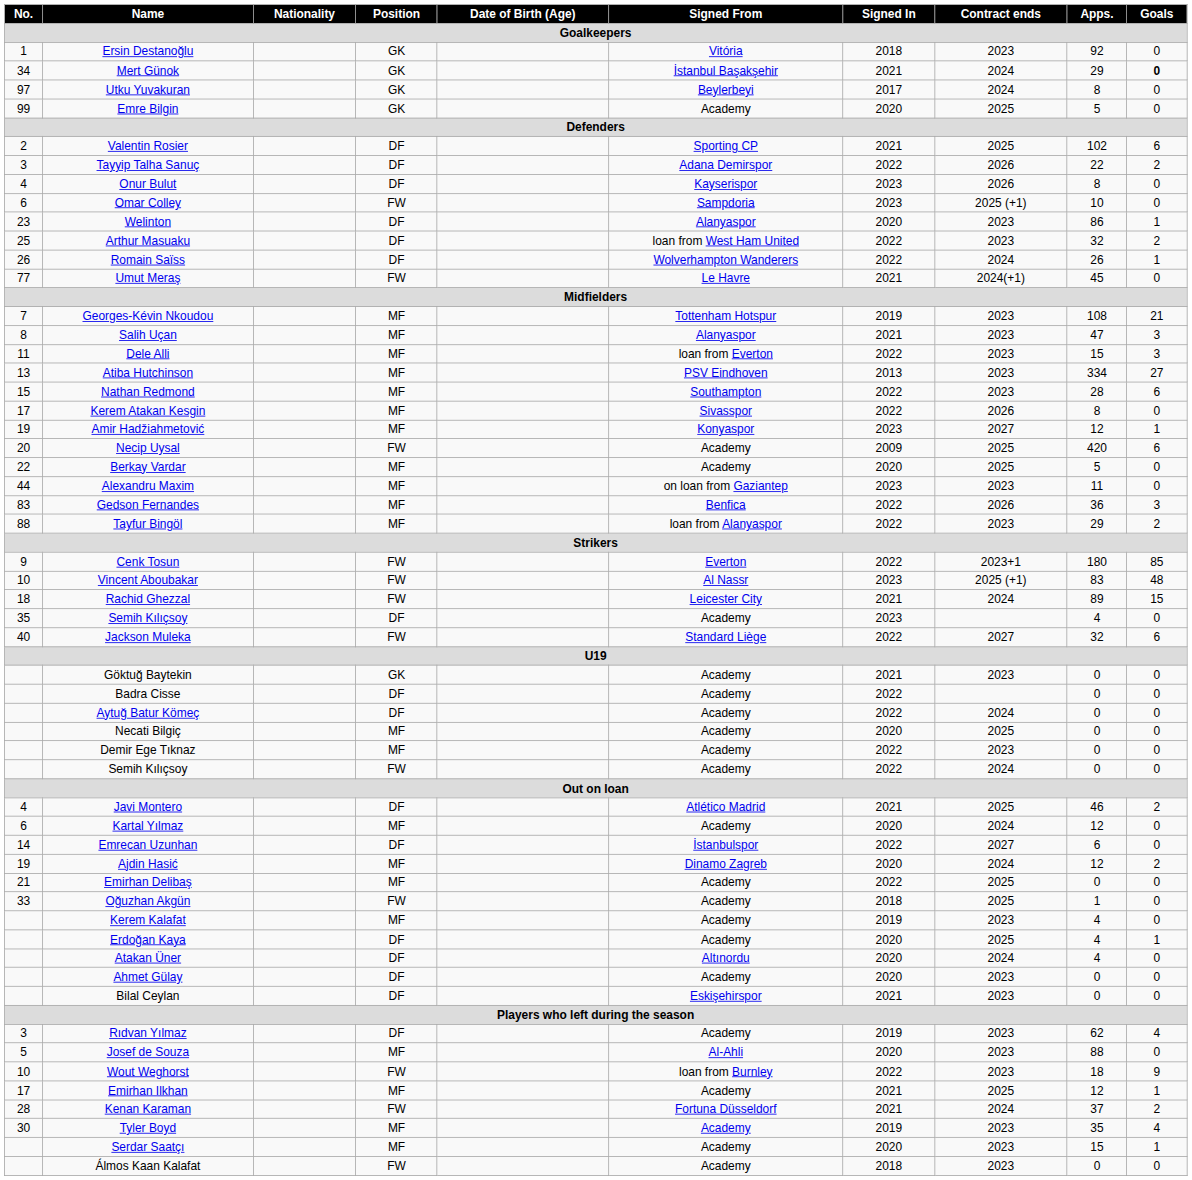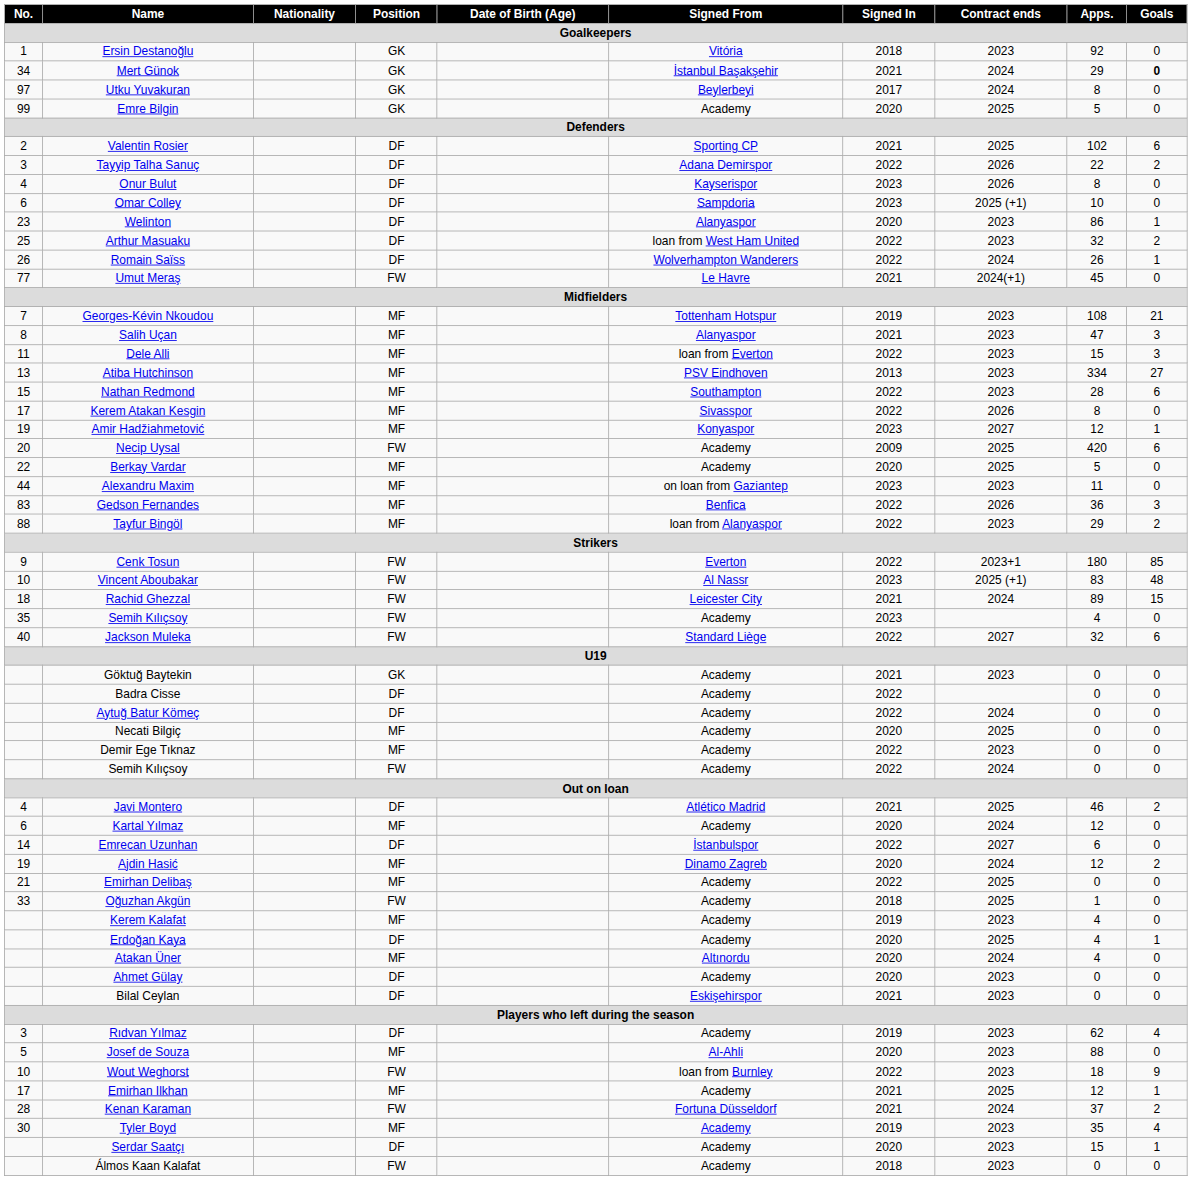 <table class="wikitable" style="text-align:center; font-size:90%; width:90%;">
 <tr>
 <th style="background:#000000; color:white; text-align:center;">No.</th>
 <th style="background:#000000; color:white; text-align:center;">Name</th>
 <th style="background:#000000; color:white; text-align:center;">Nationality</th>
 <th style="background:#000000; color:white; text-align:center;">Position</th>
 <th style="background:#000000; color:white; text-align:center;">Date of Birth (Age)</th>
 <th style="background:#000000; color:white; text-align:center;">Signed From</th>
 <th style="background:#000000; color:white; text-align:center;">Signed In</th>
 <th style="background:#000000; color:white; text-align:center;">Contract ends</th>
 <th style="background:#000000; color:white; text-align:center;">Apps.</th>
 <th style="background:#000000; color:white; text-align:center;">Goals</th>
 </tr>
 <tr>
 <th colspan="10" style="background:#dcdcdc; text-align:center">Goalkeepers</th>
 </tr>
 <tr>
 <td>1</td>
 <td><a href='#'>Ersin Destanoğlu</a></td>
 <td></td>
 <td>GK</td>
 <td></td>
 <td><a href='#'>Vitória</a></td>
 <td>2018</td>
 <td>2023</td>
 <td>92</td>
 <td>0</td>
 </tr>
 <tr>
 <td>34</td>
 <td><a href='#'>Mert Günok</a></td>
 <td></td>
 <td>GK</td>
 <td></td>
 <td><a href='#'>İstanbul Başakşehir</a></td>
 <td>2021</td>
 <td>2024</td>
 <td>29</td>
 <td><strong>0</strong></td>
 </tr>
 <tr>
 <td>97</td>
 <td><a href='#'>Utku Yuvakuran</a></td>
 <td></td>
 <td>GK</td>
 <td></td>
 <td><a href='#'>Beylerbeyi</a></td>
 <td>2017</td>
 <td>2024</td>
 <td>8</td>
 <td>0</td>
 </tr>
 <tr>
 <td>99</td>
 <td><a href='#'>Emre Bilgin</a></td>
 <td></td>
 <td>GK</td>
 <td></td>
 <td>Academy</td>
 <td>2020</td>
 <td>2025</td>
 <td>5</td>
 <td>0</td>
 </tr>
 <tr>
 <th colspan="10" style="background:#dcdcdc; text-align:center">Defenders</th>
 </tr>
 <tr>
 <td>2</td>
 <td><a href='#'>Valentin Rosier</a></td>
 <td></td>
 <td>DF</td>
 <td></td>
 <td><a href='#'>Sporting CP</a></td>
 <td>2021</td>
 <td>2025</td>
 <td>102</td>
 <td>6</td>
 </tr>
 <tr>
 <td>3</td>
 <td><a href='#'>Tayyip Talha Sanuç</a></td>
 <td></td>
 <td>DF</td>
 <td></td>
 <td><a href='#'>Adana Demirspor</a></td>
 <td>2022</td>
 <td>2026</td>
 <td>22</td>
 <td>2</td>
 </tr>
 <tr>
 <td>4</td>
 <td><a href='#'>Onur Bulut</a></td>
 <td></td>
 <td>DF</td>
 <td></td>
 <td><a href='#'>Kayserispor</a></td>
 <td>2023</td>
 <td>2026</td>
 <td>8</td>
 <td>0</td>
 </tr>
 <tr>
 <td>6</td>
 <td><a href='#'>Omar Colley</a></td>
 <td></td>
-<td>FW</td>
+<td>DF</td>
 <td></td>
 <td><a href='#'>Sampdoria</a></td>
 <td>2023</td>
 <td>2025 (+1)</td>
 <td>10</td>
 <td>0</td>
 </tr>
 <tr>
 <td>23</td>
 <td><a href='#'>Welinton</a></td>
 <td></td>
 <td>DF</td>
 <td></td>
 <td><a href='#'>Alanyaspor</a></td>
 <td>2020</td>
 <td>2023</td>
 <td>86</td>
 <td>1</td>
 </tr>
 <tr>
 <td>25</td>
 <td><a href='#'>Arthur Masuaku</a></td>
 <td></td>
 <td>DF</td>
 <td></td>
 <td>loan from <a href='#'>West Ham United</a></td>
 <td>2022</td>
 <td>2023</td>
 <td>32</td>
 <td>2</td>
 </tr>
 <tr>
 <td>26</td>
 <td><a href='#'>Romain Saïss</a></td>
 <td></td>
 <td>DF</td>
 <td></td>
 <td><a href='#'>Wolverhampton Wanderers</a></td>
 <td>2022</td>
 <td>2024</td>
 <td>26</td>
 <td>1</td>
 </tr>
 <tr>
 <td>77</td>
 <td><a href='#'>Umut Meraş</a></td>
 <td></td>
 <td>FW</td>
 <td></td>
 <td><a href='#'>Le Havre</a></td>
 <td>2021</td>
 <td>2024(+1)</td>
 <td>45</td>
 <td>0</td>
 </tr>
 <tr>
 <th colspan="10" style="background:#dcdcdc; text-align:center">Midfielders</th>
 </tr>
 <tr>
 <td>7</td>
 <td><a href='#'>Georges-Kévin Nkoudou</a></td>
 <td></td>
 <td>MF</td>
 <td></td>
 <td><a href='#'>Tottenham Hotspur</a></td>
 <td>2019</td>
 <td>2023</td>
 <td>108</td>
 <td>21</td>
 </tr>
 <tr>
 <td>8</td>
 <td><a href='#'>Salih Uçan</a></td>
 <td></td>
 <td>MF</td>
 <td></td>
 <td><a href='#'>Alanyaspor</a></td>
 <td>2021</td>
 <td>2023</td>
 <td>47</td>
 <td>3</td>
 </tr>
 <tr>
 <td>11</td>
 <td><a href='#'>Dele Alli</a></td>
 <td></td>
 <td>MF</td>
 <td></td>
 <td>loan from <a href='#'>Everton</a></td>
 <td>2022</td>
 <td>2023</td>
 <td>15</td>
 <td>3</td>
 </tr>
 <tr>
 <td>13</td>
 <td><a href='#'>Atiba Hutchinson</a></td>
 <td></td>
 <td>MF</td>
 <td></td>
 <td><a href='#'>PSV Eindhoven</a></td>
 <td>2013</td>
 <td>2023</td>
 <td>334</td>
 <td>27</td>
 </tr>
 <tr>
 <td>15</td>
 <td><a href='#'>Nathan Redmond</a></td>
 <td></td>
 <td>MF</td>
 <td></td>
 <td><a href='#'>Southampton</a></td>
 <td>2022</td>
 <td>2023</td>
 <td>28</td>
 <td>6</td>
 </tr>
 <tr>
 <td>17</td>
 <td><a href='#'>Kerem Atakan Kesgin</a></td>
 <td></td>
 <td>MF</td>
 <td></td>
 <td><a href='#'>Sivasspor</a></td>
 <td>2022</td>
 <td>2026</td>
 <td>8</td>
 <td>0</td>
 </tr>
 <tr>
 <td>19</td>
 <td><a href='#'>Amir Hadžiahmetović</a></td>
 <td></td>
 <td>MF</td>
 <td></td>
 <td><a href='#'>Konyaspor</a></td>
 <td>2023</td>
 <td>2027</td>
 <td>12</td>
 <td>1</td>
 </tr>
 <tr>
 <td>20</td>
 <td><a href='#'>Necip Uysal</a></td>
 <td></td>
 <td>FW</td>
 <td></td>
 <td>Academy</td>
 <td>2009</td>
 <td>2025</td>
 <td>420</td>
 <td>6</td>
 </tr>
 <tr>
 <td>22</td>
 <td><a href='#'>Berkay Vardar</a></td>
 <td></td>
 <td>MF</td>
 <td></td>
 <td>Academy</td>
 <td>2020</td>
 <td>2025</td>
 <td>5</td>
 <td>0</td>
 </tr>
 <tr>
 <td>44</td>
 <td><a href='#'>Alexandru Maxim</a></td>
 <td></td>
 <td>MF</td>
 <td></td>
 <td>on loan from <a href='#'>Gaziantep</a></td>
 <td>2023</td>
 <td>2023</td>
 <td>11</td>
 <td>0</td>
 </tr>
 <tr>
 <td>83</td>
 <td><a href='#'>Gedson Fernandes</a></td>
 <td></td>
 <td>MF</td>
 <td></td>
 <td><a href='#'>Benfica</a></td>
 <td>2022</td>
 <td>2026</td>
 <td>36</td>
 <td>3</td>
 </tr>
 <tr>
 <td>88</td>
 <td><a href='#'>Tayfur Bingöl</a></td>
 <td></td>
 <td>MF</td>
 <td></td>
 <td>loan from <a href='#'>Alanyaspor</a></td>
 <td>2022</td>
 <td>2023</td>
 <td>29</td>
 <td>2</td>
 </tr>
 <tr>
 <th colspan="10" style="background:#dcdcdc; text-align:center">Strikers</th>
 </tr>
 <tr>
 <td>9</td>
 <td><a href='#'>Cenk Tosun</a></td>
 <td></td>
 <td>FW</td>
 <td></td>
 <td><a href='#'>Everton</a></td>
 <td>2022</td>
 <td>2023+1</td>
 <td>180</td>
 <td>85</td>
 </tr>
 <tr>
 <td>10</td>
 <td><a href='#'>Vincent Aboubakar</a></td>
 <td></td>
 <td>FW</td>
 <td></td>
 <td><a href='#'>Al Nassr</a></td>
 <td>2023</td>
 <td>2025 (+1)</td>
 <td>83</td>
 <td>48</td>
 </tr>
 <tr>
 <td>18</td>
 <td><a href='#'>Rachid Ghezzal</a></td>
 <td></td>
 <td>FW</td>
 <td></td>
 <td><a href='#'>Leicester City</a></td>
 <td>2021</td>
 <td>2024</td>
 <td>89</td>
 <td>15</td>
 </tr>
 <tr>
 <td>35</td>
 <td><a href='#'>Semih Kılıçsoy</a></td>
 <td></td>
-<td>DF</td>
+<td>FW</td>
 <td></td>
 <td>Academy</td>
 <td>2023</td>
 <td></td>
 <td>4</td>
 <td>0</td>
 </tr>
 <tr>
 <td>40</td>
 <td><a href='#'>Jackson Muleka</a></td>
 <td></td>
 <td>FW</td>
 <td></td>
 <td><a href='#'>Standard Liège</a></td>
 <td>2022</td>
 <td>2027</td>
 <td>32</td>
 <td>6</td>
 </tr>
 <tr>
 <th colspan="10" style="background:#dcdcdc; text-align:center">U19</th>
 </tr>
 <tr>
 <td></td>
 <td>Göktuğ Baytekin</td>
 <td></td>
 <td>GK</td>
 <td></td>
 <td>Academy</td>
 <td>2021</td>
 <td>2023</td>
 <td>0</td>
 <td>0</td>
 </tr>
 <tr>
 <td></td>
 <td>Badra Cisse</td>
 <td></td>
 <td>DF</td>
 <td></td>
 <td>Academy</td>
 <td>2022</td>
 <td></td>
 <td>0</td>
 <td>0</td>
 </tr>
 <tr>
 <td></td>
 <td><a href='#'>Aytuğ Batur Kömeç</a></td>
 <td></td>
 <td>DF</td>
 <td></td>
 <td>Academy</td>
 <td>2022</td>
 <td>2024</td>
 <td>0</td>
 <td>0</td>
 </tr>
 <tr>
 <td></td>
 <td>Necati Bilgiç</td>
 <td></td>
 <td>MF</td>
 <td></td>
 <td>Academy</td>
 <td>2020</td>
 <td>2025</td>
 <td>0</td>
 <td>0</td>
 </tr>
 <tr>
 <td></td>
 <td>Demir Ege Tıknaz</td>
 <td></td>
 <td>MF</td>
 <td></td>
 <td>Academy</td>
 <td>2022</td>
 <td>2023</td>
 <td>0</td>
 <td>0</td>
 </tr>
 <tr>
 <td></td>
 <td>Semih Kılıçsoy</td>
 <td></td>
 <td>FW</td>
 <td></td>
 <td>Academy</td>
 <td>2022</td>
 <td>2024</td>
 <td>0</td>
 <td>0</td>
 </tr>
 <tr>
 <th colspan="10" style="background:#dcdcdc; text-align:center">Out on loan</th>
 </tr>
 <tr>
 <td>4</td>
 <td><a href='#'>Javi Montero</a></td>
 <td></td>
 <td>DF</td>
 <td></td>
 <td><a href='#'>Atlético Madrid</a></td>
 <td>2021</td>
 <td>2025</td>
 <td>46</td>
 <td>2</td>
 </tr>
 <tr>
 <td>6</td>
 <td><a href='#'>Kartal Yılmaz</a></td>
 <td></td>
 <td>MF</td>
 <td></td>
 <td>Academy</td>
 <td>2020</td>
 <td>2024</td>
 <td>12</td>
 <td>0</td>
 </tr>
 <tr>
 <td>14</td>
 <td><a href='#'>Emrecan Uzunhan</a></td>
 <td></td>
 <td>DF</td>
 <td></td>
 <td><a href='#'>İstanbulspor</a></td>
 <td>2022</td>
 <td>2027</td>
 <td>6</td>
 <td>0</td>
 </tr>
 <tr>
 <td>19</td>
 <td><a href='#'>Ajdin Hasić</a></td>
 <td></td>
 <td>MF</td>
 <td></td>
 <td><a href='#'>Dinamo Zagreb</a></td>
 <td>2020</td>
 <td>2024</td>
 <td>12</td>
 <td>2</td>
 </tr>
 <tr>
 <td>21</td>
 <td><a href='#'>Emirhan Delibaş</a></td>
 <td></td>
 <td>MF</td>
 <td></td>
 <td>Academy</td>
 <td>2022</td>
 <td>2025</td>
 <td>0</td>
 <td>0</td>
 </tr>
 <tr>
 <td>33</td>
 <td><a href='#'>Oğuzhan Akgün</a></td>
 <td></td>
 <td>FW</td>
 <td></td>
 <td>Academy</td>
 <td>2018</td>
 <td>2025</td>
 <td>1</td>
 <td>0</td>
 </tr>
 <tr>
 <td></td>
 <td><a href='#'>Kerem Kalafat</a></td>
 <td></td>
 <td>MF</td>
 <td></td>
 <td>Academy</td>
 <td>2019</td>
 <td>2023</td>
 <td>4</td>
 <td>0</td>
 </tr>
 <tr>
 <td></td>
 <td><a href='#'>Erdoğan Kaya</a></td>
 <td></td>
 <td>DF</td>
 <td></td>
 <td>Academy</td>
 <td>2020</td>
 <td>2025</td>
 <td>4</td>
 <td>1</td>
 </tr>
 <tr>
 <td></td>
 <td><a href='#'>Atakan Üner</a></td>
 <td></td>
-<td>DF</td>
+<td>MF</td>
 <td></td>
 <td><a href='#'>Altınordu</a></td>
 <td>2020</td>
 <td>2024</td>
 <td>4</td>
 <td>0</td>
 </tr>
 <tr>
 <td></td>
 <td><a href='#'>Ahmet Gülay</a></td>
 <td></td>
 <td>DF</td>
 <td></td>
 <td>Academy</td>
 <td>2020</td>
 <td>2023</td>
 <td>0</td>
 <td>0</td>
 </tr>
 <tr>
 <td></td>
 <td>Bilal Ceylan</td>
 <td></td>
 <td>DF</td>
 <td></td>
 <td><a href='#'>Eskişehirspor</a></td>
 <td>2021</td>
 <td>2023</td>
 <td>0</td>
 <td>0</td>
 </tr>
 <tr>
 <th colspan="10" style="background:#dcdcdc; text-align:center">Players who left during the season</th>
 </tr>
 <tr>
 <td>3</td>
 <td><a href='#'>Rıdvan Yılmaz</a></td>
 <td></td>
 <td>DF</td>
 <td></td>
 <td>Academy</td>
 <td>2019</td>
 <td>2023</td>
 <td>62</td>
 <td>4</td>
 </tr>
 <tr>
 <td>5</td>
 <td><a href='#'>Josef de Souza</a></td>
 <td></td>
 <td>MF</td>
 <td></td>
 <td><a href='#'>Al-Ahli</a></td>
 <td>2020</td>
 <td>2023</td>
 <td>88</td>
 <td>0</td>
 </tr>
 <tr>
 <td>10</td>
 <td><a href='#'>Wout Weghorst</a></td>
 <td></td>
 <td>FW</td>
 <td></td>
 <td>loan from <a href='#'>Burnley</a></td>
 <td>2022</td>
 <td>2023</td>
 <td>18</td>
 <td>9</td>
 </tr>
 <tr>
 <td>17</td>
 <td><a href='#'>Emirhan Ilkhan</a></td>
 <td></td>
 <td>MF</td>
 <td></td>
 <td>Academy</td>
 <td>2021</td>
 <td>2025</td>
 <td>12</td>
 <td>1</td>
 </tr>
 <tr>
 <td>28</td>
 <td><a href='#'>Kenan Karaman</a></td>
 <td></td>
 <td>FW</td>
 <td></td>
 <td><a href='#'>Fortuna Düsseldorf</a></td>
 <td>2021</td>
 <td>2024</td>
 <td>37</td>
 <td>2</td>
 </tr>
 <tr>
 <td>30</td>
 <td><a href='#'>Tyler Boyd</a></td>
 <td></td>
 <td>MF</td>
 <td></td>
 <td><a href='#'>Academy</a></td>
 <td>2019</td>
 <td>2023</td>
 <td>35</td>
 <td>4</td>
 </tr>
 <tr>
 <td></td>
 <td><a href='#'>Serdar Saatçı</a></td>
 <td></td>
-<td>MF</td>
+<td>DF</td>
 <td></td>
 <td>Academy</td>
 <td>2020</td>
 <td>2023</td>
 <td>15</td>
 <td>1</td>
 </tr>
 <tr>
 <td></td>
 <td>Álmos Kaan Kalafat</td>
 <td></td>
 <td>FW</td>
 <td></td>
 <td>Academy</td>
 <td>2018</td>
 <td>2023</td>
 <td>0</td>
 <td>0</td>
 </tr>
 </table>
